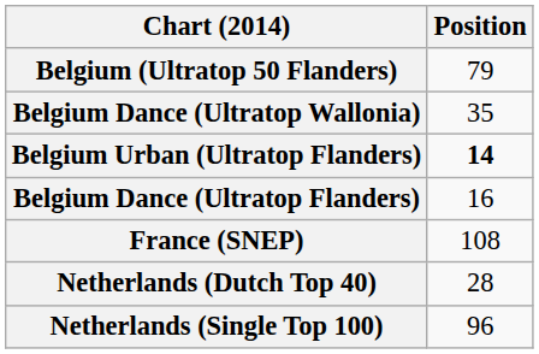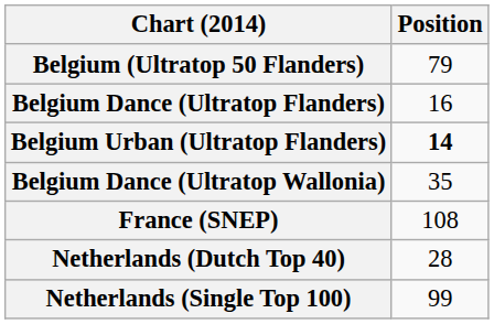 <table class="wikitable sortable plainrowheaders" style="text-align:center">
 <tr>
 <th>Chart (2014)</th>
 <th>Position</th>
 </tr>
 <tr>
 <th scope="row">Belgium (Ultratop 50 Flanders)</th>
 <td>79</td>
 </tr>
 <tr>
-<th scope="row">Belgium Dance (Ultratop Wallonia)</th>
-<td>35</td>
+<th scope="row">Belgium Dance (Ultratop Flanders)</th>
+<td>16</td>
 </tr>
 <tr>
 <th scope="row">Belgium Urban (Ultratop Flanders)</th>
 <td><strong>14</strong></td>
 </tr>
 <tr>
-<th scope="row">Belgium Dance (Ultratop Flanders)</th>
-<td>16</td>
+<th scope="row">Belgium Dance (Ultratop Wallonia)</th>
+<td>35</td>
 </tr>
 <tr>
 <th scope="row">France (SNEP)</th>
 <td>108</td>
 </tr>
 <tr>
 <th scope="row">Netherlands (Dutch Top 40)</th>
 <td>28</td>
 </tr>
 <tr>
 <th scope="row">Netherlands (Single Top 100)</th>
-<td>96</td>
+<td>99</td>
 </tr>
 </table>
